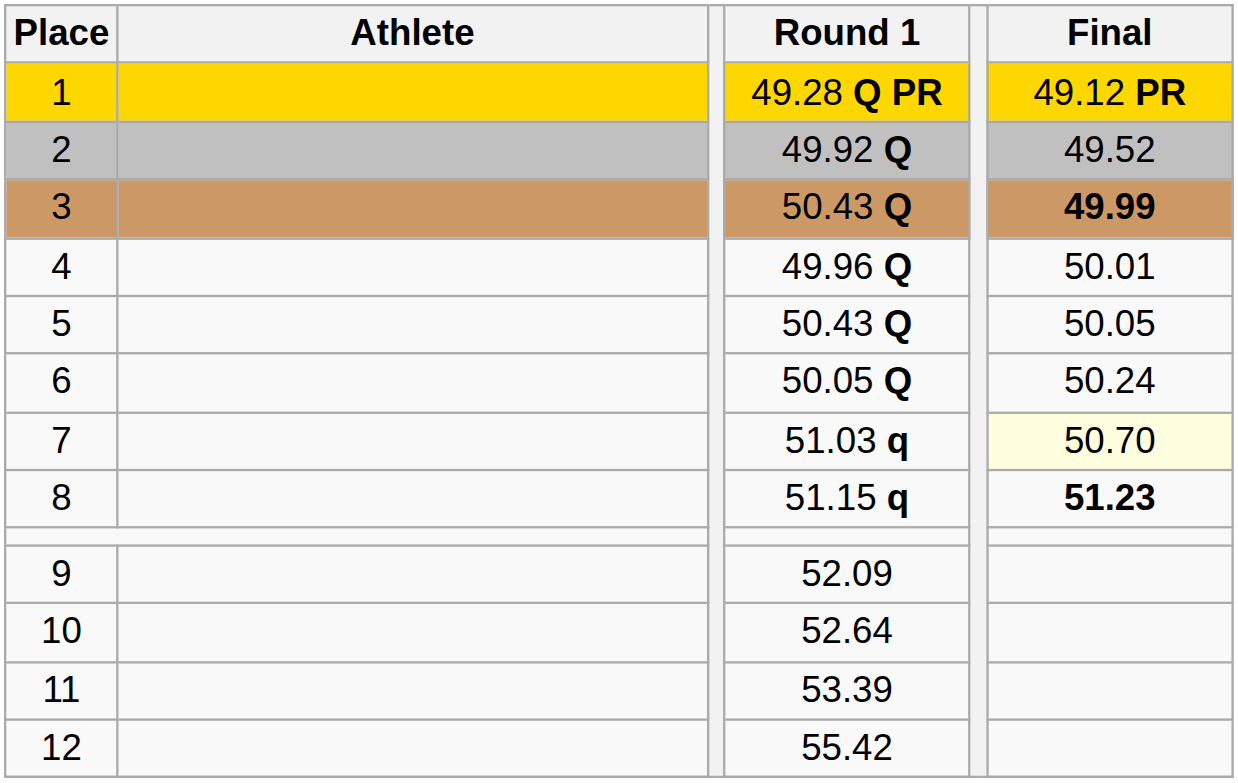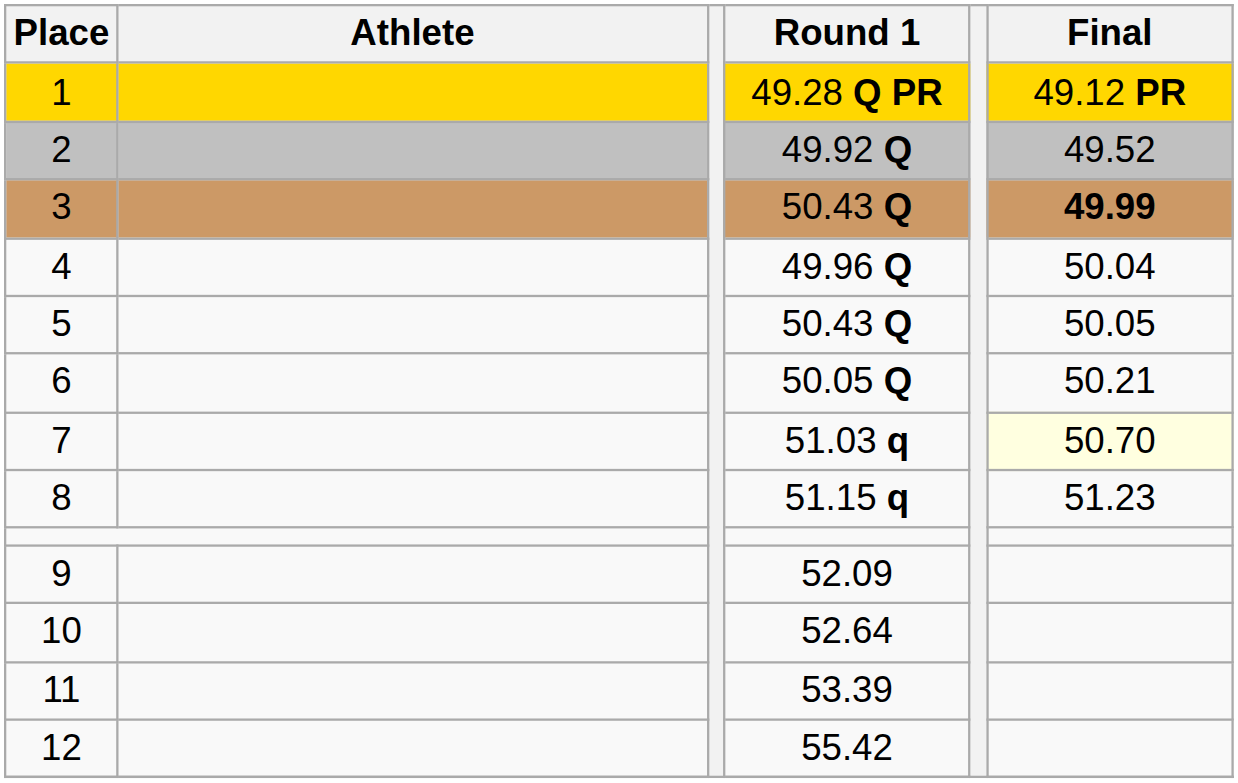 <table class="wikitable" style="text-align:center">
 <tr>
 <th>Place</th>
 <th width=250>Athlete</th>
 <th rowspan=31></th>
 <th width=100>Round 1</th>
 <th rowspan=31></th>
 <th width=100>Final</th>
 </tr>
 <tr bgcolor=gold>
 <td>1</td>
 <td align=left></td>
 <td>49.28 <strong>Q PR</strong></td>
 <td>49.12 <strong>PR</strong></td>
 </tr>
 <tr bgcolor=silver>
 <td>2</td>
 <td align=left></td>
 <td>49.92 <strong>Q</strong></td>
 <td>49.52</td>
 </tr>
 <tr bgcolor=cc9966>
 <td>3</td>
 <td align=left></td>
 <td>50.43 <strong>Q</strong></td>
 <td><strong>49.99</strong></td>
 </tr>
 <tr>
 <td>4</td>
 <td align=left></td>
 <td>49.96 <strong>Q</strong></td>
-<td>50.01</td>
+<td>50.04</td>
 </tr>
 <tr>
 <td>5</td>
 <td align=left></td>
 <td>50.43 <strong>Q</strong></td>
 <td>50.05</td>
 </tr>
 <tr>
 <td>6</td>
 <td align=left></td>
 <td>50.05 <strong>Q</strong></td>
-<td>50.24</td>
+<td>50.21</td>
 </tr>
 <tr>
 <td>7</td>
 <td align=left></td>
 <td>51.03 <strong>q</strong></td>
 <td style="background: lightyellow;">50.70</td>
 </tr>
 <tr>
 <td>8</td>
 <td align=left></td>
 <td>51.15 <strong>q</strong></td>
-<td><strong>51.23</strong></td>
+<td>51.23</td>
 </tr>
 <tr>
 <td colspan=10></td>
 </tr>
 <tr>
 <td>9</td>
 <td align=left></td>
 <td>52.09</td>
 <td></td>
 </tr>
 <tr>
 <td>10</td>
 <td align=left></td>
 <td>52.64</td>
 <td></td>
 </tr>
 <tr>
 <td>11</td>
 <td align=left></td>
 <td>53.39</td>
 <td></td>
 </tr>
 <tr>
 <td>12</td>
 <td align=left></td>
 <td>55.42</td>
 <td></td>
 </tr>
 <tr>
 </tr>
 </table>
